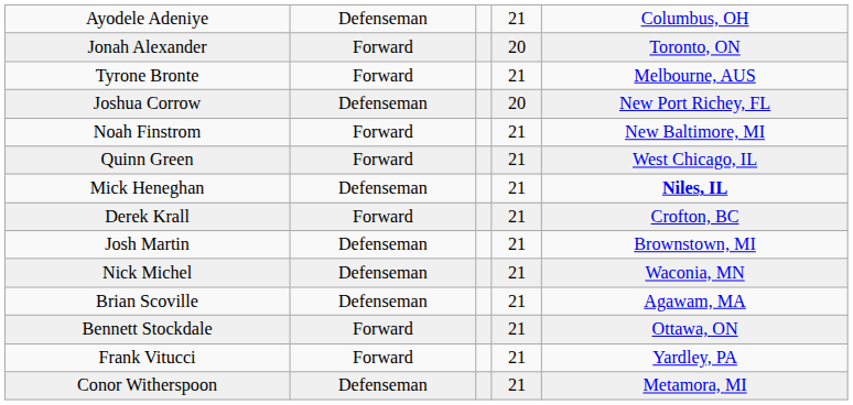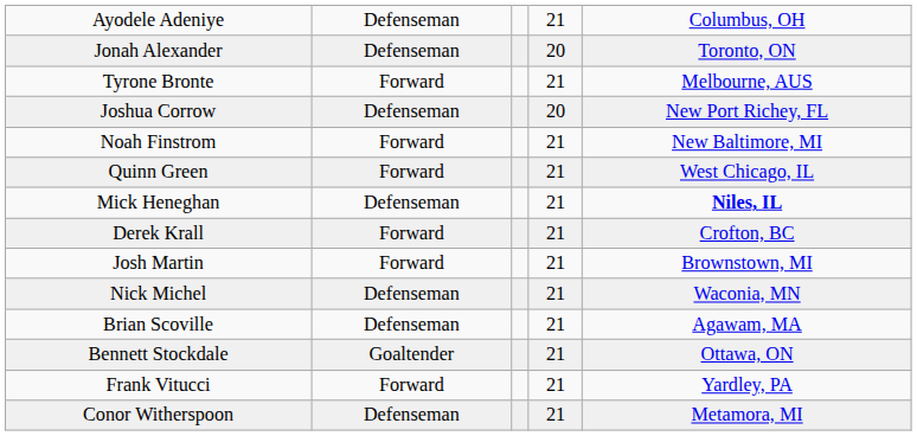 <table class="wikitable" width="60%">
 <tr align="center" bgcolor="">
 <td>Ayodele Adeniye</td>
 <td>Defenseman</td>
 <td></td>
 <td>21</td>
 <td><a href='#'>Columbus, OH</a></td>
 </tr>
 <tr align="center" bgcolor="f0f0f0">
 <td>Jonah Alexander</td>
-<td>Forward</td>
+<td>Defenseman</td>
 <td></td>
 <td>20</td>
 <td><a href='#'>Toronto, ON</a></td>
 </tr>
 <tr align="center" bgcolor="">
 <td>Tyrone Bronte</td>
 <td>Forward</td>
 <td></td>
 <td>21</td>
 <td><a href='#'>Melbourne, AUS</a></td>
 </tr>
 <tr align="center" bgcolor="f0f0f0">
 <td>Joshua Corrow</td>
 <td>Defenseman</td>
 <td></td>
 <td>20</td>
 <td><a href='#'>New Port Richey, FL</a></td>
 </tr>
 <tr align="center" bgcolor="">
 <td>Noah Finstrom</td>
 <td>Forward</td>
 <td></td>
 <td>21</td>
 <td><a href='#'>New Baltimore, MI</a></td>
 </tr>
 <tr align="center" bgcolor="f0f0f0">
 <td>Quinn Green</td>
 <td>Forward</td>
 <td></td>
 <td>21</td>
 <td><a href='#'>West Chicago, IL</a></td>
 </tr>
 <tr align="center" bgcolor="">
 <td>Mick Heneghan</td>
 <td>Defenseman</td>
 <td></td>
 <td>21</td>
 <td><strong><a href='#'>Niles, IL</a></strong></td>
 </tr>
 <tr align="center" bgcolor="f0f0f0">
 <td>Derek Krall</td>
 <td>Forward</td>
 <td></td>
 <td>21</td>
 <td><a href='#'>Crofton, BC</a></td>
 </tr>
 <tr align="center" bgcolor="">
 <td>Josh Martin</td>
-<td>Defenseman</td>
+<td>Forward</td>
 <td></td>
 <td>21</td>
 <td><a href='#'>Brownstown, MI</a></td>
 </tr>
 <tr align="center" bgcolor="f0f0f0">
 <td>Nick Michel</td>
 <td>Defenseman</td>
 <td></td>
 <td>21</td>
 <td><a href='#'>Waconia, MN</a></td>
 </tr>
 <tr align="center" bgcolor="">
 <td>Brian Scoville</td>
 <td>Defenseman</td>
 <td></td>
 <td>21</td>
 <td><a href='#'>Agawam, MA</a></td>
 </tr>
 <tr align="center" bgcolor="f0f0f0">
 <td>Bennett Stockdale</td>
-<td>Forward</td>
+<td>Goaltender</td>
 <td></td>
 <td>21</td>
 <td><a href='#'>Ottawa, ON</a></td>
 </tr>
 <tr align="center" bgcolor="">
 <td>Frank Vitucci</td>
 <td>Forward</td>
 <td></td>
 <td>21</td>
 <td><a href='#'>Yardley, PA</a></td>
 </tr>
 <tr align="center" bgcolor="f0f0f0">
 <td>Conor Witherspoon</td>
 <td>Defenseman</td>
 <td></td>
 <td>21</td>
 <td><a href='#'>Metamora, MI</a></td>
 </tr>
 </table>
